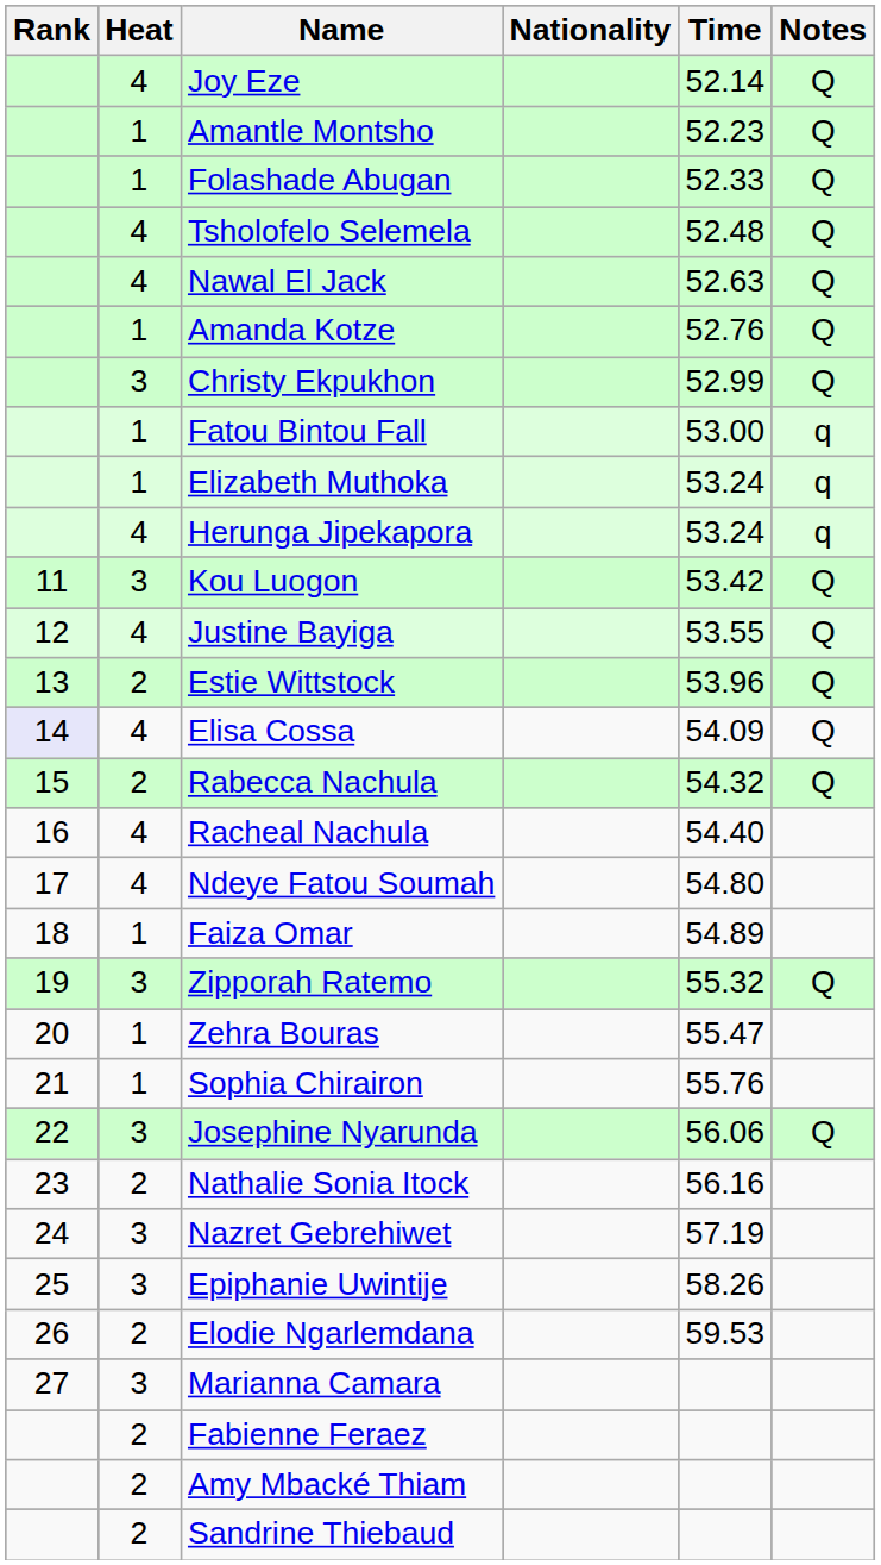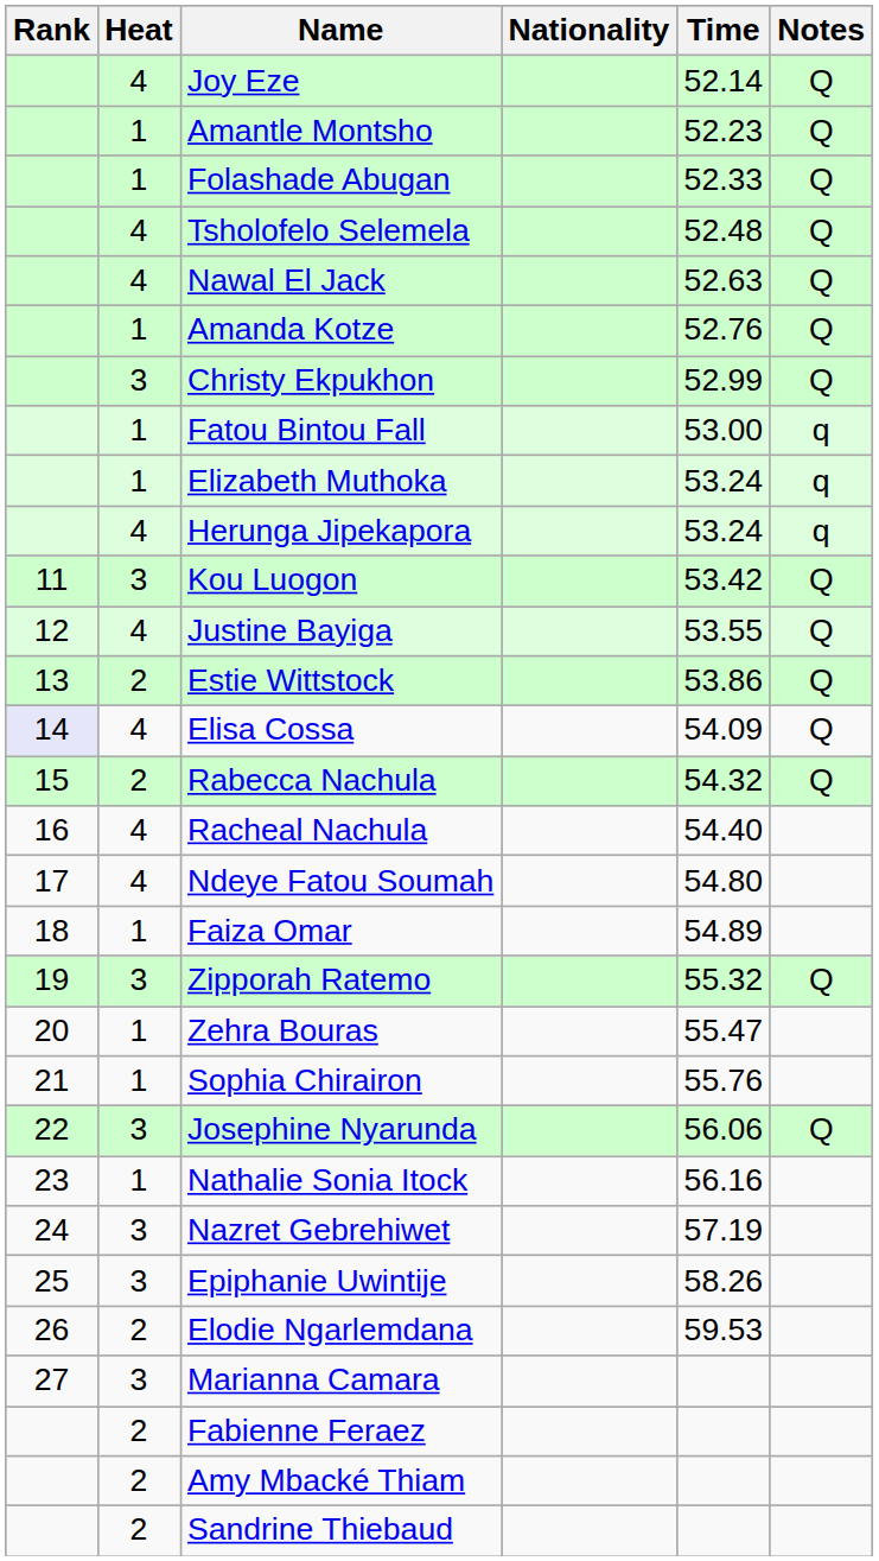 <table class="wikitable sortable" style="text-align:center">
 <tr>
 <th>Rank</th>
 <th>Heat</th>
 <th>Name</th>
 <th>Nationality</th>
 <th>Time</th>
 <th>Notes</th>
 </tr>
 <tr bgcolor=ccffcc>
 <td></td>
 <td>4</td>
 <td align=left><a href='#'>Joy Eze</a></td>
 <td align=left></td>
 <td>52.14</td>
 <td>Q</td>
 </tr>
 <tr bgcolor=ccffcc>
 <td></td>
 <td>1</td>
 <td align=left><a href='#'>Amantle Montsho</a></td>
 <td align=left></td>
 <td>52.23</td>
 <td>Q</td>
 </tr>
 <tr bgcolor=ccffcc>
 <td></td>
 <td>1</td>
 <td align=left><a href='#'>Folashade Abugan</a></td>
 <td align=left></td>
 <td>52.33</td>
 <td>Q</td>
 </tr>
 <tr bgcolor=ccffcc>
 <td></td>
 <td>4</td>
 <td align=left><a href='#'>Tsholofelo Selemela</a></td>
 <td align=left></td>
 <td>52.48</td>
 <td>Q</td>
 </tr>
 <tr bgcolor=ccffcc>
 <td></td>
 <td>4</td>
 <td align=left><a href='#'>Nawal El Jack</a></td>
 <td align=left></td>
 <td>52.63</td>
 <td>Q</td>
 </tr>
 <tr bgcolor=ccffcc>
 <td></td>
 <td>1</td>
 <td align=left><a href='#'>Amanda Kotze</a></td>
 <td align=left></td>
 <td>52.76</td>
 <td>Q</td>
 </tr>
 <tr bgcolor=ccffcc>
 <td></td>
 <td>3</td>
 <td align=left><a href='#'>Christy Ekpukhon</a></td>
 <td align=left></td>
 <td>52.99</td>
 <td>Q</td>
 </tr>
 <tr bgcolor=ddffdd>
 <td></td>
 <td>1</td>
 <td align=left><a href='#'>Fatou Bintou Fall</a></td>
 <td align=left></td>
 <td>53.00</td>
 <td>q</td>
 </tr>
 <tr bgcolor=ddffdd>
 <td></td>
 <td>1</td>
 <td align=left><a href='#'>Elizabeth Muthoka</a></td>
 <td align=left></td>
 <td>53.24</td>
 <td>q</td>
 </tr>
 <tr bgcolor=ddffdd>
 <td></td>
 <td>4</td>
 <td align=left><a href='#'>Herunga Jipekapora</a></td>
 <td align=left></td>
 <td>53.24</td>
 <td>q</td>
 </tr>
 <tr bgcolor=ccffcc>
 <td>11</td>
 <td>3</td>
 <td align=left><a href='#'>Kou Luogon</a></td>
 <td align=left></td>
 <td>53.42</td>
 <td>Q</td>
 </tr>
 <tr bgcolor=ddffdd>
 <td>12</td>
 <td>4</td>
 <td align=left><a href='#'>Justine Bayiga</a></td>
 <td align=left></td>
 <td>53.55</td>
 <td>Q</td>
 </tr>
 <tr bgcolor=ccffcc>
 <td>13</td>
 <td>2</td>
 <td align=left><a href='#'>Estie Wittstock</a></td>
 <td align=left></td>
-<td>53.96</td>
+<td>53.86</td>
 <td>Q</td>
 </tr>
 <tr>
 <td style="background: lavender;">14</td>
 <td>4</td>
 <td align=left><a href='#'>Elisa Cossa</a></td>
 <td align=left></td>
 <td>54.09</td>
 <td>Q</td>
 </tr>
 <tr bgcolor=ccffcc>
 <td>15</td>
 <td>2</td>
 <td align=left><a href='#'>Rabecca Nachula</a></td>
 <td align=left></td>
 <td>54.32</td>
 <td>Q</td>
 </tr>
 <tr>
 <td>16</td>
 <td>4</td>
 <td align=left><a href='#'>Racheal Nachula</a></td>
 <td align=left></td>
 <td>54.40</td>
 <td></td>
 </tr>
 <tr>
 <td>17</td>
 <td>4</td>
 <td align=left><a href='#'>Ndeye Fatou Soumah</a></td>
 <td align=left></td>
 <td>54.80</td>
 <td></td>
 </tr>
 <tr>
 <td>18</td>
 <td>1</td>
 <td align=left><a href='#'>Faiza Omar</a></td>
 <td align=left></td>
 <td>54.89</td>
 <td></td>
 </tr>
 <tr bgcolor=ccffcc>
 <td>19</td>
 <td>3</td>
 <td align=left><a href='#'>Zipporah Ratemo</a></td>
 <td align=left></td>
 <td>55.32</td>
 <td>Q</td>
 </tr>
 <tr>
 <td>20</td>
 <td>1</td>
 <td align=left><a href='#'>Zehra Bouras</a></td>
 <td align=left></td>
 <td>55.47</td>
 <td></td>
 </tr>
 <tr>
 <td>21</td>
 <td>1</td>
 <td align=left><a href='#'>Sophia Chirairon</a></td>
 <td align=left></td>
 <td>55.76</td>
 <td></td>
 </tr>
 <tr bgcolor=ccffcc>
 <td>22</td>
 <td>3</td>
 <td align=left><a href='#'>Josephine Nyarunda</a></td>
 <td align=left></td>
 <td>56.06</td>
 <td>Q</td>
 </tr>
 <tr>
 <td>23</td>
-<td>2</td>
+<td>1</td>
 <td align=left><a href='#'>Nathalie Sonia Itock</a></td>
 <td align=left></td>
 <td>56.16</td>
 <td></td>
 </tr>
 <tr>
 <td>24</td>
 <td>3</td>
 <td align=left><a href='#'>Nazret Gebrehiwet</a></td>
 <td align=left></td>
 <td>57.19</td>
 <td></td>
 </tr>
 <tr>
 <td>25</td>
 <td>3</td>
 <td align=left><a href='#'>Epiphanie Uwintije</a></td>
 <td align=left></td>
 <td>58.26</td>
 <td></td>
 </tr>
 <tr>
 <td>26</td>
 <td>2</td>
 <td align=left><a href='#'>Elodie Ngarlemdana</a></td>
 <td align=left></td>
 <td>59.53</td>
 <td></td>
 </tr>
 <tr>
 <td>27</td>
 <td>3</td>
 <td align=left><a href='#'>Marianna Camara</a></td>
 <td align=left></td>
 <td></td>
 <td></td>
 </tr>
 <tr>
 <td></td>
 <td>2</td>
 <td align=left><a href='#'>Fabienne Feraez</a></td>
 <td align=left></td>
 <td></td>
 <td></td>
 </tr>
 <tr>
 <td></td>
 <td>2</td>
 <td align=left><a href='#'>Amy Mbacké Thiam</a></td>
 <td align=left></td>
 <td></td>
 <td></td>
 </tr>
 <tr>
 <td></td>
 <td>2</td>
 <td align=left><a href='#'>Sandrine Thiebaud</a></td>
 <td align=left></td>
 <td></td>
 <td></td>
 </tr>
 </table>
